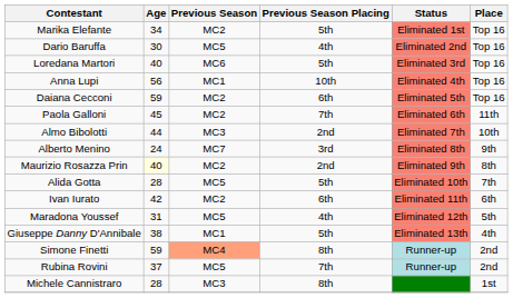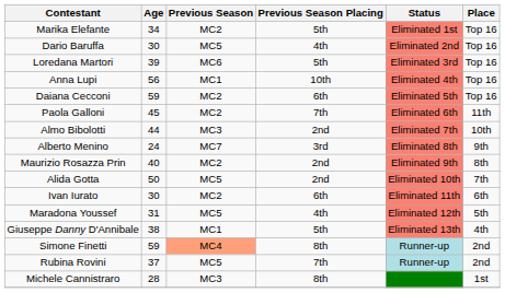 <table class="wikitable" style="text-align: center;">
 <tr>
 <th>Contestant</th>
 <th>Age</th>
 <th>Previous Season</th>
 <th>Previous Season Placing</th>
 <th>Status</th>
 <th>Place</th>
 </tr>
 <tr>
 <td>Marika Elefante</td>
 <td>34</td>
 <td>MC2</td>
 <td>5th</td>
 <td bgcolor=#fa8072>Eliminated 1st</td>
 <td>Top 16</td>
 </tr>
 <tr>
 <td>Dario Baruffa</td>
 <td>30</td>
 <td>MC5</td>
 <td>4th</td>
 <td bgcolor=#fa8072>Eliminated 2nd</td>
 <td>Top 16</td>
 </tr>
 <tr>
 <td>Loredana Martori</td>
-<td>40</td>
+<td>39</td>
 <td>MC6</td>
 <td>5th</td>
 <td bgcolor=#fa8072>Eliminated 3rd</td>
 <td>Top 16</td>
 </tr>
 <tr>
 <td>Anna Lupi</td>
 <td>56</td>
 <td>MC1</td>
 <td>10th</td>
 <td bgcolor=#fa8072>Eliminated 4th</td>
 <td>Top 16</td>
 </tr>
 <tr>
 <td>Daiana Cecconi</td>
 <td>59</td>
 <td>MC2</td>
 <td>6th</td>
 <td bgcolor=#fa8072>Eliminated 5th</td>
 <td>Top 16</td>
 </tr>
 <tr>
 <td>Paola Galloni</td>
 <td>45</td>
 <td>MC2</td>
 <td>7th</td>
 <td bgcolor=#fa8072>Eliminated 6th</td>
 <td>11th</td>
 </tr>
 <tr>
 <td>Almo Bibolotti</td>
 <td>44</td>
 <td>MC3</td>
 <td>2nd</td>
 <td bgcolor=#fa8072>Eliminated 7th</td>
 <td>10th</td>
 </tr>
 <tr>
 <td>Alberto Menino</td>
 <td>24</td>
 <td>MC7</td>
 <td>3rd</td>
 <td bgcolor=#fa8072>Eliminated 8th</td>
 <td>9th</td>
 </tr>
 <tr>
 <td>Maurizio Rosazza Prin</td>
-<td style="background: lightyellow;">40</td>
+<td>40</td>
 <td>MC2</td>
 <td>2nd</td>
 <td bgcolor=#fa8072>Eliminated 9th</td>
 <td>8th</td>
 </tr>
 <tr>
 <td>Alida Gotta</td>
-<td>28</td>
+<td>50</td>
 <td>MC5</td>
-<td>5th</td>
+<td>2nd</td>
 <td bgcolor=#fa8072>Eliminated 10th</td>
 <td>7th</td>
 </tr>
 <tr>
 <td>Ivan Iurato</td>
-<td>42</td>
+<td>30</td>
 <td>MC2</td>
 <td>6th</td>
 <td bgcolor=#fa8072>Eliminated 11th</td>
 <td>6th</td>
 </tr>
 <tr>
 <td>Maradona Youssef</td>
 <td>31</td>
 <td>MC5</td>
 <td>4th</td>
 <td bgcolor=#fa8072>Eliminated 12th</td>
 <td>5th</td>
 </tr>
 <tr>
 <td>Giuseppe <em>Danny</em> D'Annibale</td>
 <td>38</td>
 <td>MC1</td>
 <td>5th</td>
 <td bgcolor=#fa8072>Eliminated 13th</td>
 <td>4th</td>
 </tr>
 <tr>
 <td>Simone Finetti</td>
 <td>59</td>
 <td style="background: lightsalmon;">MC4</td>
 <td>8th</td>
 <td bgcolor=#B0E0E6>Runner-up</td>
 <td>2nd</td>
 </tr>
 <tr>
 <td>Rubina Rovini</td>
 <td>37</td>
 <td>MC5</td>
 <td>7th</td>
 <td bgcolor=#B0E0E6>Runner-up</td>
 <td>2nd</td>
 </tr>
 <tr>
 <td>Michele Cannistraro</td>
 <td>28</td>
 <td>MC3</td>
 <td>8th</td>
 <td bgcolor=green></td>
 <td>1st</td>
 </tr>
 <tr>
 </tr>
 </table>
